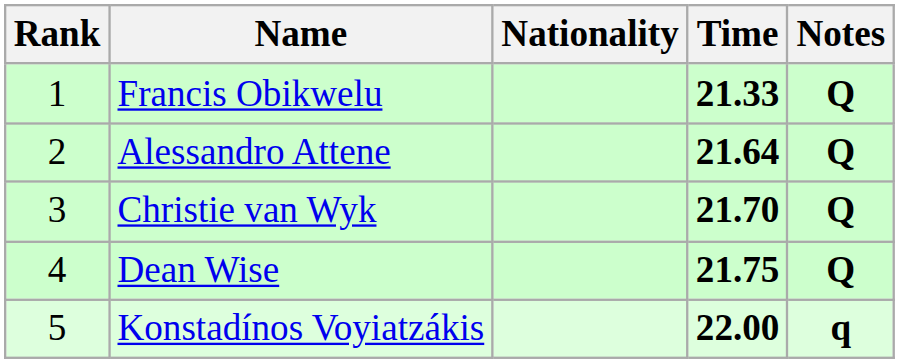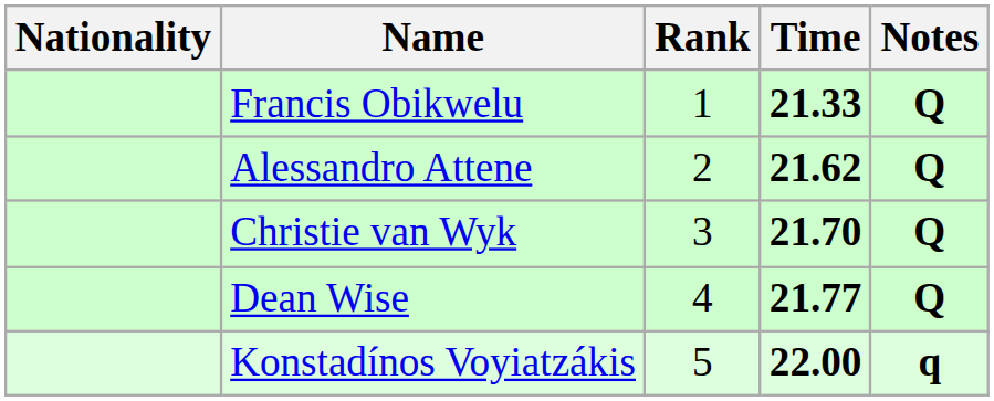 <table class="wikitable sortable" style="text-align:center">
 <tr>
+<th>Nationality</th>
+<th>Name</th>
 <th>Rank</th>
-<th>Name</th>
-<th>Nationality</th>
 <th>Time</th>
 <th>Notes</th>
 </tr>
 <tr bgcolor=ccffcc>
+<td align=left></td>
+<td align=left><a href='#'>Francis Obikwelu</a></td>
 <td>1</td>
-<td align=left><a href='#'>Francis Obikwelu</a></td>
-<td align=left></td>
 <td><strong>21.33</strong></td>
 <td><strong>Q</strong></td>
 </tr>
 <tr bgcolor=ccffcc>
+<td align=left></td>
+<td align=left><a href='#'>Alessandro Attene</a></td>
 <td>2</td>
-<td align=left><a href='#'>Alessandro Attene</a></td>
-<td align=left></td>
-<td><strong>21.64</strong></td>
+<td><strong>21.62</strong></td>
 <td><strong>Q</strong></td>
 </tr>
 <tr bgcolor=ccffcc>
+<td align=left></td>
+<td align=left><a href='#'>Christie van Wyk</a></td>
 <td>3</td>
-<td align=left><a href='#'>Christie van Wyk</a></td>
-<td align=left></td>
 <td><strong>21.70</strong></td>
 <td><strong>Q</strong></td>
 </tr>
 <tr bgcolor=ccffcc>
+<td align=left></td>
+<td align=left><a href='#'>Dean Wise</a></td>
 <td>4</td>
-<td align=left><a href='#'>Dean Wise</a></td>
-<td align=left></td>
-<td><strong>21.75</strong></td>
+<td><strong>21.77</strong></td>
 <td><strong>Q</strong></td>
 </tr>
 <tr bgcolor=ddffdd>
+<td align=left></td>
+<td align=left><a href='#'>Konstadínos Voyiatzákis</a></td>
 <td>5</td>
-<td align=left><a href='#'>Konstadínos Voyiatzákis</a></td>
-<td align=left></td>
 <td><strong>22.00</strong></td>
 <td><strong>q</strong></td>
 </tr>
 </table>
